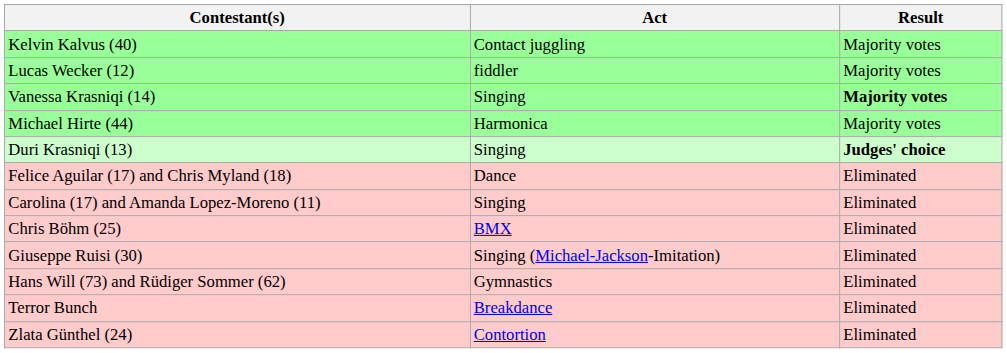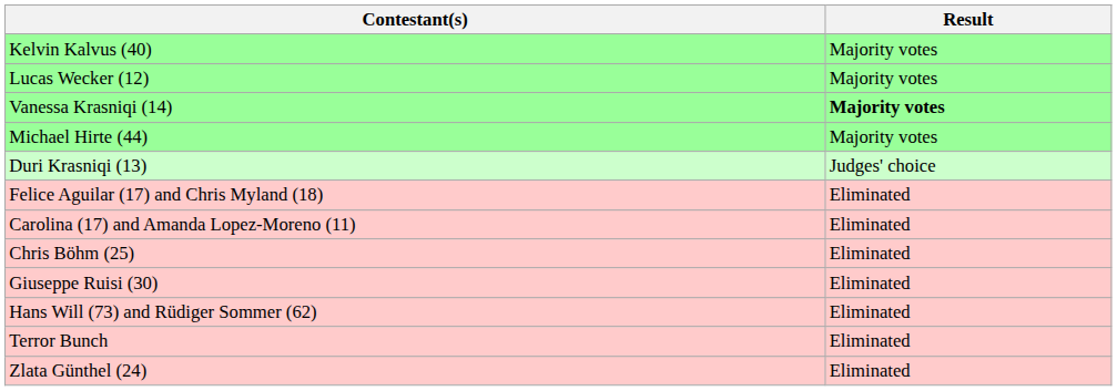 <table class="wikitable" style="width:60em">
 <tr>
 <th>Contestant(s)</th>
-<th>Act</th>
 <th>Result</th>
 </tr>
 <tr style="background:#9f9;">
 <td>Kelvin Kalvus (40)</td>
-<td>Contact juggling</td>
 <td>Majority votes</td>
 </tr>
 <tr style="background:#9f9;">
 <td>Lucas Wecker (12)</td>
-<td>fiddler</td>
 <td>Majority votes</td>
 </tr>
 <tr style="background:#9f9;">
 <td>Vanessa Krasniqi (14)</td>
-<td>Singing</td>
 <td><strong>Majority votes</strong></td>
 </tr>
 <tr style="background:#9f9;">
 <td>Michael Hirte (44)</td>
-<td>Harmonica</td>
 <td>Majority votes</td>
 </tr>
 <tr style="background:#cfc;">
 <td>Duri Krasniqi (13)</td>
-<td>Singing</td>
-<td><strong>Judges' choice</strong></td>
+<td>Judges' choice</td>
 </tr>
 <tr style="background:#ffcbcb;">
 <td>Felice Aguilar (17) and Chris Myland (18)</td>
-<td>Dance</td>
 <td>Eliminated</td>
 </tr>
 <tr style="background:#ffcbcb;">
 <td>Carolina (17) and Amanda Lopez-Moreno (11)</td>
-<td>Singing</td>
 <td>Eliminated</td>
 </tr>
 <tr style="background:#ffcbcb;">
 <td>Chris Böhm (25)</td>
-<td><a href='#'>BMX</a></td>
 <td>Eliminated</td>
 </tr>
 <tr style="background:#ffcbcb;">
 <td>Giuseppe Ruisi (30)</td>
-<td>Singing (<a href='#'>Michael-Jackson</a>-Imitation)</td>
 <td>Eliminated</td>
 </tr>
 <tr style="background:#ffcbcb;">
 <td>Hans Will (73) and Rüdiger Sommer (62)</td>
-<td>Gymnastics</td>
 <td>Eliminated</td>
 </tr>
 <tr style="background:#ffcbcb;">
 <td>Terror Bunch</td>
-<td><a href='#'>Breakdance</a></td>
 <td>Eliminated</td>
 </tr>
 <tr style="background:#ffcbcb;">
 <td>Zlata Günthel (24)</td>
-<td><a href='#'>Contortion</a></td>
 <td>Eliminated</td>
 </tr>
 </table>
